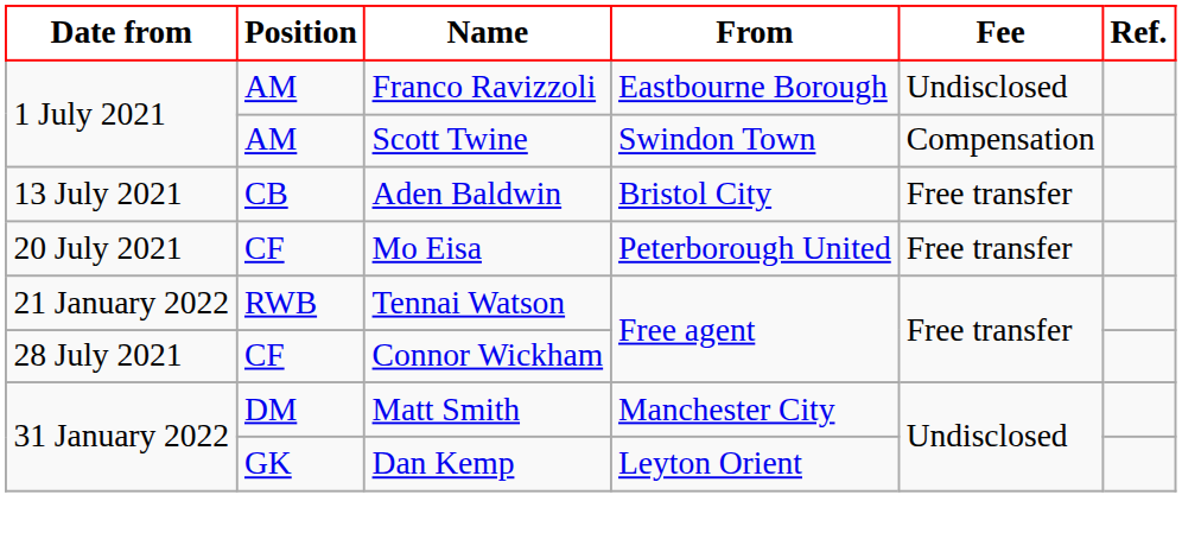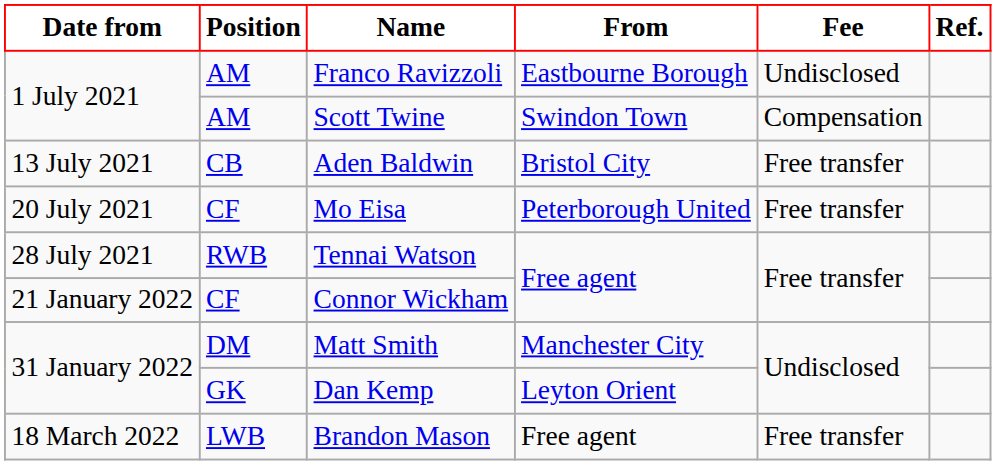 <table class="wikitable" style="font-size:90%; ">
 <tr>
 <th style="background:#FFFFFF; color:black; border:1px solid red;">Date from</th>
 <th style="background:#FFFFFF; color:black; border:1px solid red;">Position</th>
 <th style="background:#FFFFFF; color:black; border:1px solid red;">Name</th>
 <th style="background:#FFFFFF; color:black; border:1px solid red;">From</th>
 <th style="background:#FFFFFF; color:black; border:1px solid red;">Fee</th>
 <th style="background:#FFFFFF; color:black; border:1px solid red;">Ref.</th>
 </tr>
 <tr>
 <td rowspan="2">1 July 2021</td>
 <td><a href='#'>AM</a></td>
 <td> <a href='#'>Franco Ravizzoli</a></td>
 <td><a href='#'>Eastbourne Borough</a></td>
 <td>Undisclosed</td>
 <td></td>
 </tr>
 <tr>
 <td><a href='#'>AM</a></td>
 <td> <a href='#'>Scott Twine</a></td>
 <td><a href='#'>Swindon Town</a></td>
 <td>Compensation</td>
 <td></td>
 </tr>
 <tr>
 <td>13 July 2021</td>
 <td><a href='#'>CB</a></td>
 <td> <a href='#'>Aden Baldwin</a></td>
 <td><a href='#'>Bristol City</a></td>
 <td>Free transfer</td>
 <td></td>
 </tr>
 <tr>
 <td>20 July 2021</td>
 <td><a href='#'>CF</a></td>
 <td> <a href='#'>Mo Eisa</a></td>
 <td><a href='#'>Peterborough United</a></td>
 <td>Free transfer</td>
 <td></td>
 </tr>
 <tr>
-<td>21 January 2022</td>
+<td>28 July 2021</td>
 <td><a href='#'>RWB</a></td>
 <td> <a href='#'>Tennai Watson</a></td>
 <td rowspan="2"><a href='#'>Free agent</a></td>
 <td rowspan="2">Free transfer</td>
 <td></td>
 </tr>
 <tr>
-<td>28 July 2021</td>
+<td>21 January 2022</td>
 <td><a href='#'>CF</a></td>
 <td> <a href='#'>Connor Wickham</a></td>
 <td></td>
 </tr>
 <tr>
 <td rowspan="2">31 January 2022</td>
 <td><a href='#'>DM</a></td>
 <td> <a href='#'>Matt Smith</a></td>
 <td><a href='#'>Manchester City</a></td>
 <td rowspan="2">Undisclosed</td>
 <td></td>
 </tr>
 <tr>
 <td><a href='#'>GK</a></td>
 <td> <a href='#'>Dan Kemp</a></td>
 <td><a href='#'>Leyton Orient</a></td>
 <td></td>
 </tr>
+<tr>
+<td>18 March 2022</td>
+<td><a href='#'>LWB</a></td>
+<td> <a href='#'>Brandon Mason</a></td>
+<td>Free agent</td>
+<td>Free transfer</td>
+<td></td>
+</tr>
 </table>
